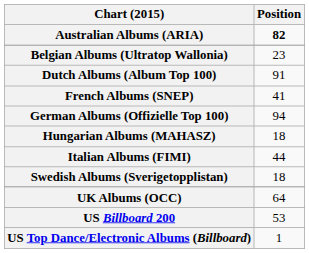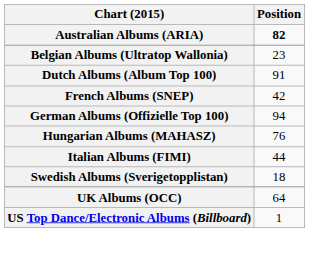 <table class="wikitable sortable plainrowheaders" style="text-align:center">
 <tr>
 <th scope="col">Chart (2015)</th>
 <th scope="col">Position</th>
 </tr>
 <tr>
 <th scope="row">Australian Albums (ARIA)</th>
 <td><strong>82</strong></td>
 </tr>
 <tr>
 </tr>
 <tr>
 <th scope="row">Belgian Albums (Ultratop Wallonia)</th>
 <td>23</td>
 </tr>
 <tr>
 <th scope="row">Dutch Albums (Album Top 100)</th>
 <td>91</td>
 </tr>
 <tr>
 <th scope="row">French Albums (SNEP)</th>
-<td>41</td>
+<td>42</td>
 </tr>
 <tr>
 <th scope="row">German Albums (Offizielle Top 100)</th>
 <td>94</td>
 </tr>
 <tr>
 <th scope="row">Hungarian Albums (MAHASZ)</th>
-<td>18</td>
+<td>76</td>
 </tr>
 <tr>
 <th scope="row">Italian Albums (FIMI)</th>
 <td>44</td>
 </tr>
 <tr>
 <th scope="row">Swedish Albums (Sverigetopplistan)</th>
 <td>18</td>
 </tr>
 <tr>
 </tr>
 <tr>
 <th scope="row">UK Albums (OCC)</th>
 <td>64</td>
 </tr>
 <tr>
-<th scope="row">US <a href='#'><em>Billboard</em> 200</a></th>
-<td>53</td>
-</tr>
-<tr>
 <th scope="row">US <a href='#'>Top Dance/Electronic Albums</a> (<em>Billboard</em>)</th>
 <td>1</td>
 </tr>
 </table>
